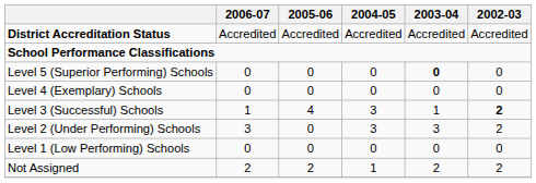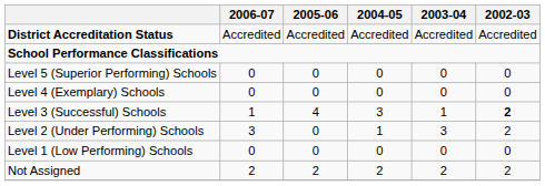 <table class="wikitable" style="font-size: 95%;">
 <tr>
 <th></th>
 <th>2006-07</th>
 <th>2005-06</th>
 <th>2004-05</th>
 <th>2003-04</th>
 <th>2002-03</th>
 </tr>
 <tr>
 <td align="left"><strong>District Accreditation Status</strong></td>
 <td align="center">Accredited</td>
 <td align="center">Accredited</td>
 <td align="center">Accredited</td>
 <td align="center">Accredited</td>
 <td align="center">Accredited</td>
 </tr>
 <tr>
 <td align="left" colspan="6"><strong>School Performance Classifications</strong></td>
 </tr>
 <tr>
 <td align="left">Level 5 (Superior Performing) Schools</td>
 <td align="center">0</td>
 <td align="center">0</td>
 <td align="center">0</td>
-<td align="center"><strong>0</strong></td>
+<td align="center">0</td>
 <td align="center">0</td>
 </tr>
 <tr>
 <td align="left">Level 4 (Exemplary) Schools</td>
 <td align="center">0</td>
 <td align="center">0</td>
 <td align="center">0</td>
 <td align="center">0</td>
 <td align="center">0</td>
 </tr>
 <tr>
 <td align="left">Level 3 (Successful) Schools</td>
 <td align="center">1</td>
 <td align="center">4</td>
 <td align="center">3</td>
 <td align="center">1</td>
 <td align="center"><strong>2</strong></td>
 </tr>
 <tr>
 <td align="left">Level 2 (Under Performing) Schools</td>
 <td align="center">3</td>
 <td align="center">0</td>
-<td align="center">3</td>
+<td align="center">1</td>
 <td align="center">3</td>
 <td align="center">2</td>
 </tr>
 <tr>
 <td align="left">Level 1 (Low Performing) Schools</td>
 <td align="center">0</td>
 <td align="center">0</td>
 <td align="center">0</td>
 <td align="center">0</td>
 <td align="center">0</td>
 </tr>
 <tr>
 <td align="left">Not Assigned</td>
 <td align="center">2</td>
 <td align="center">2</td>
-<td align="center">1</td>
+<td align="center">2</td>
 <td align="center">2</td>
 <td align="center">2</td>
 </tr>
 <tr>
 </tr>
 </table>
